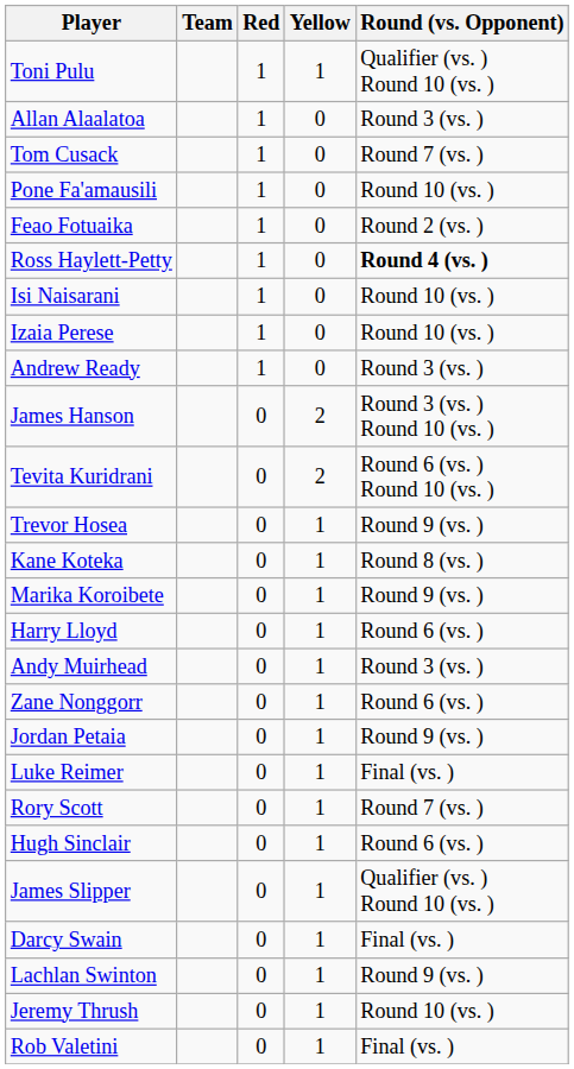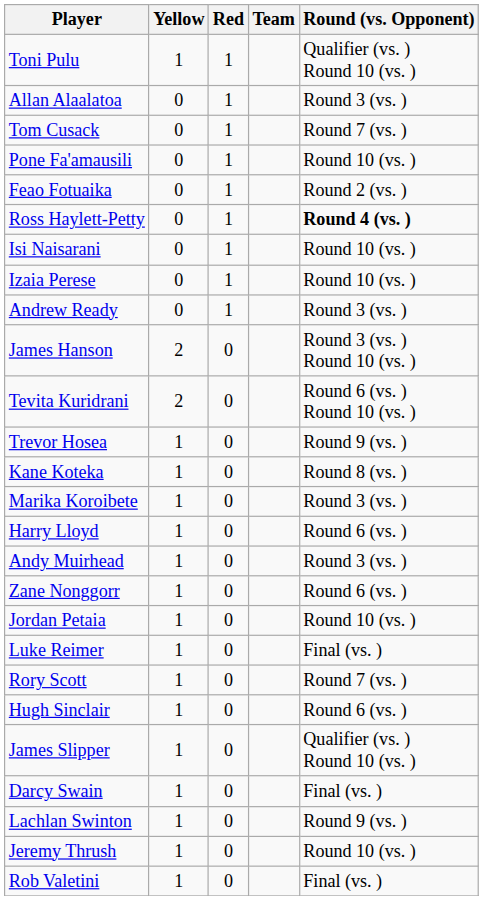 <table class="wikitable sortable" style="text-align:center; font-size:95%">
 <tr>
 <th>Player</th>
+<th> Yellow</th>
+<th> Red</th>
 <th>Team</th>
-<th> Red</th>
-<th> Yellow</th>
 <th class="unsortable">Round (vs. Opponent)</th>
 </tr>
 <tr>
 <td align="left"><a href='#'>Toni Pulu</a></td>
-<td align="left"></td>
 <td>1</td>
 <td>1</td>
+<td align="left"></td>
 <td align="left"> Qualifier (vs. ) <br>  Round 10 (vs. )</td>
 </tr>
 <tr>
 <td align="left"><a href='#'>Allan Alaalatoa</a></td>
+<td>0</td>
+<td>1</td>
 <td align="left"></td>
-<td>1</td>
-<td>0</td>
 <td align="left"> Round 3 (vs. )</td>
 </tr>
 <tr>
 <td align="left"><a href='#'>Tom Cusack</a></td>
+<td>0</td>
+<td>1</td>
 <td align="left"></td>
-<td>1</td>
-<td>0</td>
 <td align="left"> Round 7 (vs. )</td>
 </tr>
 <tr>
 <td align="left"><a href='#'>Pone Fa'amausili</a></td>
+<td>0</td>
+<td>1</td>
 <td align="left"></td>
-<td>1</td>
-<td>0</td>
 <td align="left"> Round 10 (vs. )</td>
 </tr>
 <tr>
 <td align="left"><a href='#'>Feao Fotuaika</a></td>
+<td>0</td>
+<td>1</td>
 <td align="left"></td>
-<td>1</td>
-<td>0</td>
 <td align="left"> Round 2 (vs. )</td>
 </tr>
 <tr>
 <td align="left"><a href='#'>Ross Haylett-Petty</a></td>
+<td>0</td>
+<td>1</td>
 <td align="left"></td>
-<td>1</td>
-<td>0</td>
 <td align="left"><strong> Round 4 (vs. )</strong></td>
 </tr>
 <tr>
 <td align="left"><a href='#'>Isi Naisarani</a></td>
+<td>0</td>
+<td>1</td>
 <td align="left"></td>
-<td>1</td>
-<td>0</td>
 <td align="left"> Round 10 (vs. )</td>
 </tr>
 <tr>
 <td align="left"><a href='#'>Izaia Perese</a></td>
+<td>0</td>
+<td>1</td>
 <td align="left"></td>
-<td>1</td>
-<td>0</td>
 <td align="left"> Round 10 (vs. )</td>
 </tr>
 <tr>
 <td align="left"><a href='#'>Andrew Ready</a></td>
+<td>0</td>
+<td>1</td>
 <td align="left"></td>
-<td>1</td>
-<td>0</td>
 <td align="left"> Round 3 (vs. )</td>
 </tr>
 <tr>
 <td align="left"><a href='#'>James Hanson</a></td>
+<td>2</td>
+<td>0</td>
 <td align="left"></td>
-<td>0</td>
-<td>2</td>
 <td align="left"> Round 3 (vs. ) <br>  Round 10 (vs. )</td>
 </tr>
 <tr>
 <td align="left"><a href='#'>Tevita Kuridrani</a></td>
+<td>2</td>
+<td>0</td>
 <td align="left"></td>
-<td>0</td>
-<td>2</td>
 <td align="left"> Round 6 (vs. ) <br>  Round 10 (vs. )</td>
 </tr>
 <tr>
 <td align="left"><a href='#'>Trevor Hosea</a></td>
+<td>1</td>
+<td>0</td>
 <td align="left"></td>
-<td>0</td>
-<td>1</td>
 <td align="left"> Round 9 (vs. )</td>
 </tr>
 <tr>
 <td align="left"><a href='#'>Kane Koteka</a></td>
+<td>1</td>
+<td>0</td>
 <td align="left"></td>
-<td>0</td>
-<td>1</td>
 <td align="left"> Round 8 (vs. )</td>
 </tr>
 <tr>
 <td align="left"><a href='#'>Marika Koroibete</a></td>
+<td>1</td>
+<td>0</td>
 <td align="left"></td>
-<td>0</td>
-<td>1</td>
-<td align="left"> Round 9 (vs. )</td>
+<td align="left"> Round 3 (vs. )</td>
 </tr>
 <tr>
 <td align="left"><a href='#'>Harry Lloyd</a></td>
+<td>1</td>
+<td>0</td>
 <td align="left"></td>
-<td>0</td>
-<td>1</td>
 <td align="left"> Round 6 (vs. )</td>
 </tr>
 <tr>
 <td align="left"><a href='#'>Andy Muirhead</a></td>
+<td>1</td>
+<td>0</td>
 <td align="left"></td>
-<td>0</td>
-<td>1</td>
 <td align="left"> Round 3 (vs. )</td>
 </tr>
 <tr>
 <td align="left"><a href='#'>Zane Nonggorr</a></td>
+<td>1</td>
+<td>0</td>
 <td align="left"></td>
-<td>0</td>
-<td>1</td>
 <td align="left"> Round 6 (vs. )</td>
 </tr>
 <tr>
 <td align="left"><a href='#'>Jordan Petaia</a></td>
+<td>1</td>
+<td>0</td>
 <td align="left"></td>
-<td>0</td>
-<td>1</td>
-<td align="left"> Round 9 (vs. )</td>
+<td align="left"> Round 10 (vs. )</td>
 </tr>
 <tr>
 <td align="left"><a href='#'>Luke Reimer</a></td>
+<td>1</td>
+<td>0</td>
 <td align="left"></td>
-<td>0</td>
-<td>1</td>
 <td align="left"> Final (vs. )</td>
 </tr>
 <tr>
 <td align="left"><a href='#'>Rory Scott</a></td>
+<td>1</td>
+<td>0</td>
 <td align="left"></td>
-<td>0</td>
-<td>1</td>
 <td align="left"> Round 7 (vs. )</td>
 </tr>
 <tr>
 <td align="left"><a href='#'>Hugh Sinclair</a></td>
+<td>1</td>
+<td>0</td>
 <td align="left"></td>
-<td>0</td>
-<td>1</td>
 <td align="left"> Round 6 (vs. )</td>
 </tr>
 <tr>
 <td align="left"><a href='#'>James Slipper</a></td>
+<td>1</td>
+<td>0</td>
 <td align="left"></td>
-<td>0</td>
-<td>1</td>
 <td align="left"> Qualifier (vs. ) <br>  Round 10 (vs. )</td>
 </tr>
 <tr>
 <td align="left"><a href='#'>Darcy Swain</a></td>
+<td>1</td>
+<td>0</td>
 <td align="left"></td>
-<td>0</td>
-<td>1</td>
 <td align="left"> Final (vs. )</td>
 </tr>
 <tr>
 <td align="left"><a href='#'>Lachlan Swinton</a></td>
+<td>1</td>
+<td>0</td>
 <td align="left"></td>
-<td>0</td>
-<td>1</td>
 <td align="left"> Round 9 (vs. )</td>
 </tr>
 <tr>
 <td align="left"><a href='#'>Jeremy Thrush</a></td>
+<td>1</td>
+<td>0</td>
 <td align="left"></td>
-<td>0</td>
-<td>1</td>
 <td align="left"> Round 10 (vs. )</td>
 </tr>
 <tr>
 <td align="left"><a href='#'>Rob Valetini</a></td>
+<td>1</td>
+<td>0</td>
 <td align="left"></td>
-<td>0</td>
-<td>1</td>
 <td align="left"> Final (vs. )</td>
 </tr>
 </table>
